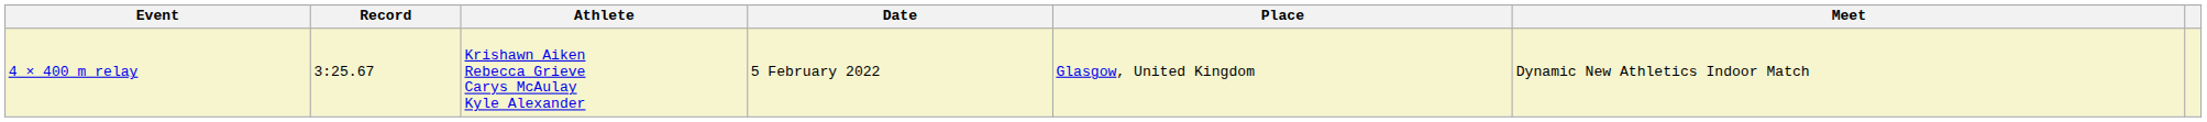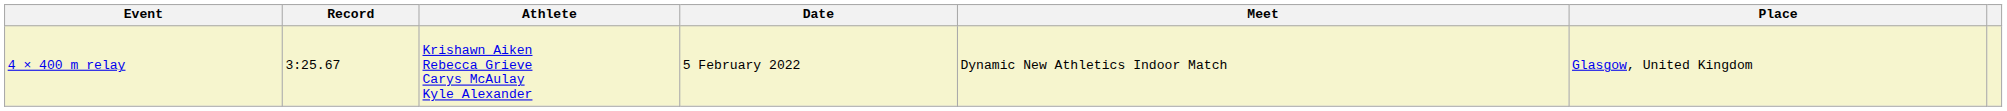 <table class="wikitable" style="font-size:95%; width: 95%;">
 <tr>
 <th>Event</th>
 <th>Record</th>
 <th>Athlete</th>
 <th>Date</th>
+<th>Meet</th>
 <th>Place</th>
-<th>Meet</th>
 <th></th>
 </tr>
 <tr style="background:#f6F5CE;">
 <td><a href='#'>4 × 400 m relay</a></td>
 <td>3:25.67</td>
 <td><br><a href='#'>Krishawn Aiken</a><br><a href='#'>Rebecca Grieve</a><br><a href='#'>Carys McAulay</a><br><a href='#'>Kyle Alexander</a></td>
 <td>5 February 2022</td>
+<td>Dynamic New Athletics Indoor Match</td>
 <td><a href='#'>Glasgow</a>, United Kingdom</td>
-<td>Dynamic New Athletics Indoor Match</td>
 <td></td>
 </tr>
 </table>
